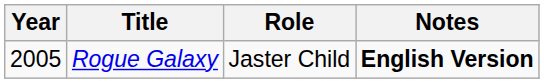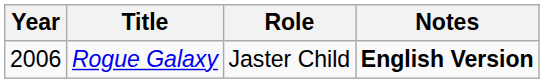 <table class="wikitable sortable">
 <tr>
 <th>Year</th>
 <th>Title</th>
 <th>Role</th>
 <th>Notes</th>
 </tr>
 <tr>
-<td>2005</td>
+<td>2006</td>
 <td><em><a href='#'>Rogue Galaxy</a></em></td>
 <td>Jaster Child</td>
 <td><strong>English Version</strong></td>
 </tr>
 </table>
